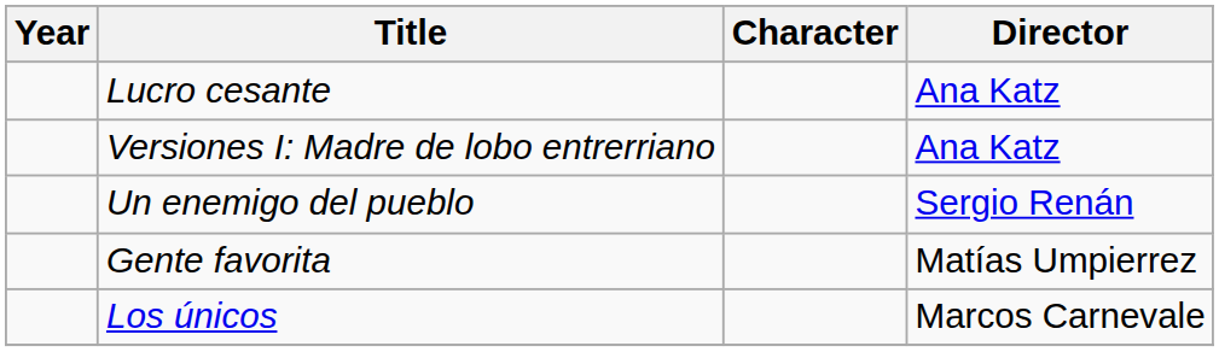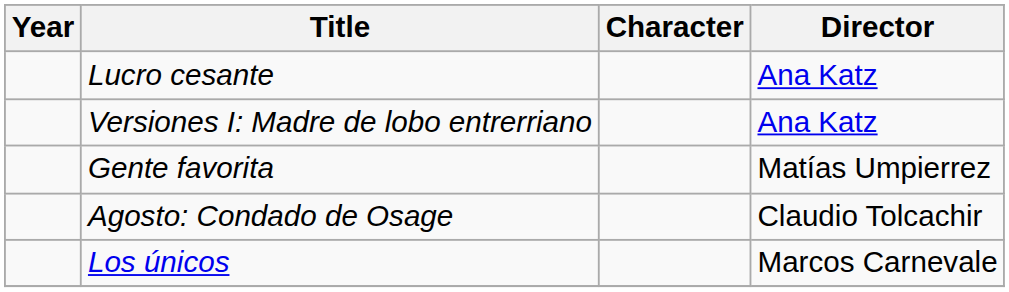 <table class="wikitable">
 <tr>
 <th>Year</th>
 <th>Title</th>
 <th>Character</th>
 <th>Director</th>
 </tr>
 <tr>
 <td></td>
 <td><em>Lucro cesante</em></td>
 <td></td>
 <td><a href='#'>Ana Katz</a></td>
 </tr>
 <tr>
 <td></td>
 <td><em>Versiones I: Madre de lobo entrerriano</em></td>
 <td></td>
 <td><a href='#'>Ana Katz</a></td>
 </tr>
 <tr>
 <td></td>
-<td><em>Un enemigo del pueblo</em></td>
+<td><em>Gente favorita</em></td>
 <td></td>
-<td><a href='#'>Sergio Renán</a></td>
+<td>Matías Umpierrez</td>
 </tr>
 <tr>
 <td></td>
-<td><em>Gente favorita</em></td>
+<td><em>Agosto: Condado de Osage</em></td>
 <td></td>
-<td>Matías Umpierrez</td>
+<td>Claudio Tolcachir</td>
 </tr>
 <tr>
 <td></td>
 <td><em><a href='#'>Los únicos</a></em></td>
 <td></td>
 <td>Marcos Carnevale</td>
 </tr>
 <tr>
 </tr>
 </table>
